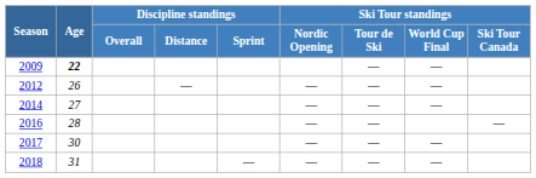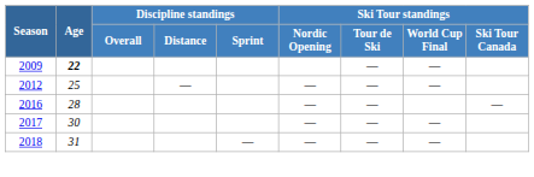 <table class="wikitable" style="font-size:95%; text-align:center; border:grey solid 1px; border-collapse:collapse; background:#ffffff;">
 <tr>
 <th style="background-color:#369; color:white; width:60px;" rowspan="2"> Season </th>
 <th style="background-color:#369; color:white; width:40px;" rowspan="2"> Age </th>
 <th style="background-color:#4180be; color:white;" colspan="3">Discipline standings</th>
 <th style="background-color:#4180be; color:white;" colspan="4">Ski Tour standings</th>
 </tr>
 <tr>
 <th style="background-color:#4180be; color:white; width:75px;">Overall</th>
 <th style="background-color:#4180be; color:white; width:75px;">Distance</th>
 <th style="background-color:#4180be; color:white; width:75px;">Sprint</th>
 <th style="background-color:#4180be; color:white; width:75px;">Nordic<br>Opening</th>
 <th style="background-color:#4180be; color:white; width:75px;">Tour de<br>Ski</th>
 <th style="background-color:#4180be; color:white; width:75px;">World Cup<br>Final</th>
 <th style="background-color:#4180be; color:white; width:75px;">Ski Tour<br>Canada</th>
 </tr>
 <tr>
 <td><a href='#'>2009</a></td>
 <td><strong><em>22</em></strong></td>
 <td></td>
 <td></td>
 <td></td>
 <td></td>
 <td>—</td>
 <td>—</td>
 <td></td>
 </tr>
 <tr>
 <td><a href='#'>2012</a></td>
-<td><em>26</em></td>
+<td><em>25</em></td>
 <td></td>
 <td>—</td>
-<td></td>
-<td>—</td>
-<td>—</td>
-<td>—</td>
-<td></td>
-</tr>
-<tr>
-<td><a href='#'>2014</a></td>
-<td><em>27</em></td>
-<td></td>
-<td></td>
 <td></td>
 <td>—</td>
 <td>—</td>
 <td>—</td>
 <td></td>
 </tr>
 <tr>
 <td><a href='#'>2016</a></td>
 <td><em>28</em></td>
 <td></td>
 <td></td>
 <td></td>
 <td>—</td>
 <td>—</td>
 <td></td>
 <td>—</td>
 </tr>
 <tr>
 <td><a href='#'>2017</a></td>
 <td><em>30</em></td>
 <td></td>
 <td></td>
 <td></td>
 <td>—</td>
 <td>—</td>
 <td>—</td>
 <td></td>
 </tr>
 <tr>
 <td><a href='#'>2018</a></td>
 <td><em>31</em></td>
 <td></td>
 <td></td>
 <td>—</td>
 <td>—</td>
 <td>—</td>
 <td>—</td>
 <td></td>
 </tr>
 </table>
